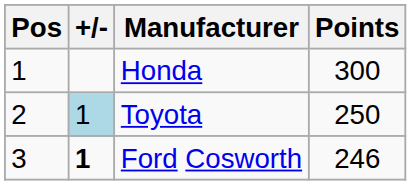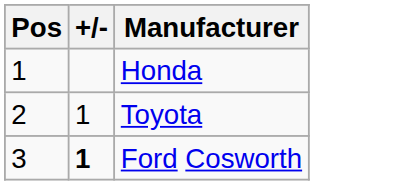 <table class="wikitable" style="font-size: 95%;">
 <tr>
 <th>Pos</th>
 <th>+/-</th>
 <th>Manufacturer</th>
-<th>Points</th>
 </tr>
 <tr>
 <td>1</td>
 <td align="left"></td>
 <td> <a href='#'>Honda</a></td>
-<td align="center">300</td>
 </tr>
 <tr>
 <td>2</td>
-<td align="left" style="background: lightblue;"> 1</td>
+<td align="left"> 1</td>
 <td> <a href='#'>Toyota</a></td>
-<td align="center">250</td>
 </tr>
 <tr>
 <td>3</td>
 <td align="left"><strong> 1</strong></td>
 <td> <a href='#'>Ford</a> <a href='#'>Cosworth</a></td>
-<td align="center">246</td>
 </tr>
 </table>
